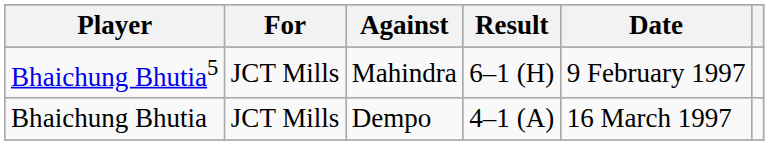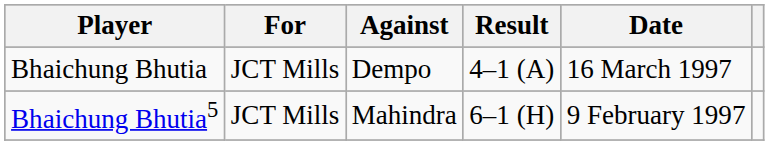 <table class="wikitable">
 <tr>
 <th>Player</th>
 <th>For</th>
 <th>Against</th>
 <th style="text-align:center">Result</th>
 <th>Date</th>
 <th></th>
 </tr>
 <tr>
+<td>Bhaichung Bhutia</td>
+<td>JCT Mills</td>
+<td>Dempo</td>
+<td>4–1 (A)</td>
+<td>16 March 1997</td>
+<td></td>
+</tr>
+<tr>
 <td><a href='#'>Bhaichung Bhutia</a><sup>5</sup></td>
 <td>JCT Mills</td>
 <td>Mahindra</td>
 <td>6–1 (H)</td>
 <td>9 February 1997</td>
 <td></td>
 </tr>
-<tr>
-<td>Bhaichung Bhutia</td>
-<td>JCT Mills</td>
-<td>Dempo</td>
-<td>4–1 (A)</td>
-<td>16 March 1997</td>
-<td></td>
-</tr>
 </table>
